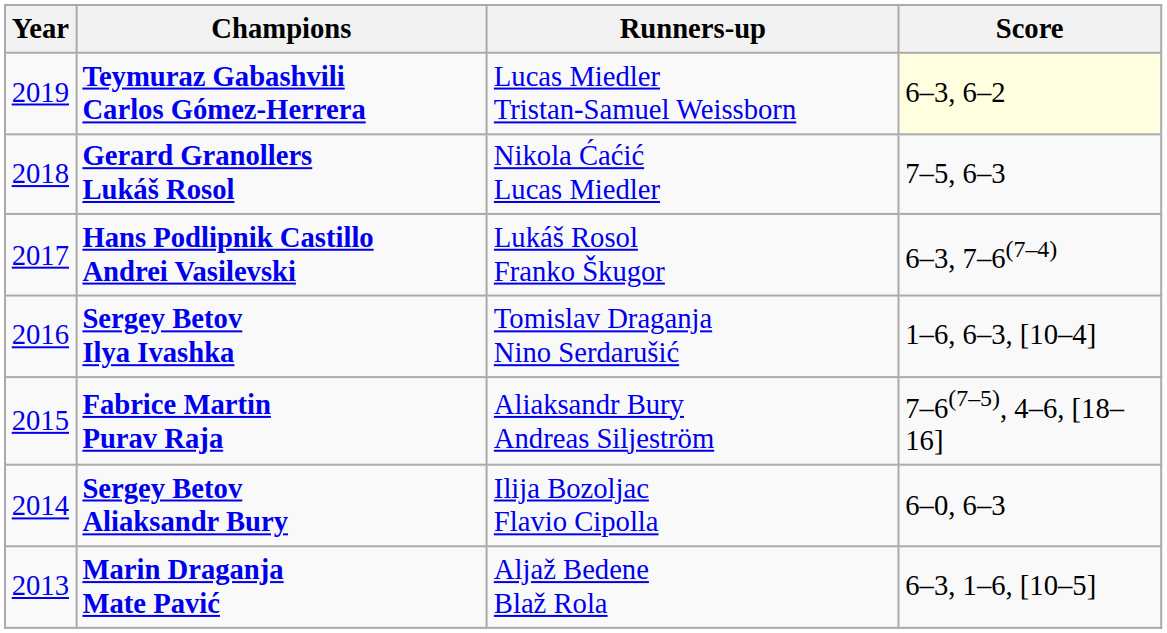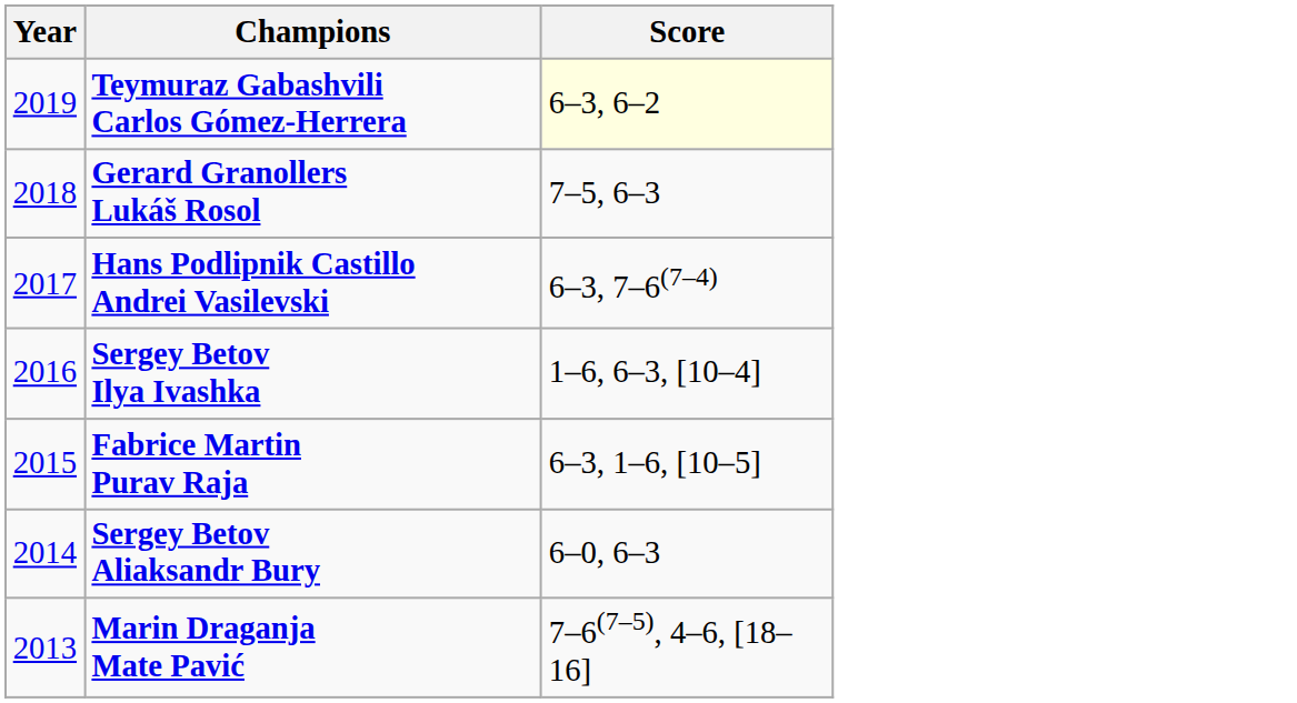 <table class="wikitable" style="font-size:90%">
 <tr>
 <th>Year</th>
 <th width="200">Champions</th>
-<th width="200">Runners-up</th>
 <th width="125">Score</th>
 </tr>
 <tr>
 <td><a href='#'>2019</a></td>
 <td> <strong><a href='#'>Teymuraz Gabashvili</a></strong><br> <strong><a href='#'>Carlos Gómez-Herrera</a></strong></td>
-<td> <a href='#'>Lucas Miedler</a><br> <a href='#'>Tristan-Samuel Weissborn</a></td>
 <td style="background: lightyellow;">6–3, 6–2</td>
 </tr>
 <tr>
 <td><a href='#'>2018</a></td>
 <td> <strong><a href='#'>Gerard Granollers</a></strong><br> <strong><a href='#'>Lukáš Rosol</a></strong></td>
-<td> <a href='#'>Nikola Ćaćić</a><br> <a href='#'>Lucas Miedler</a></td>
 <td>7–5, 6–3</td>
 </tr>
 <tr>
 <td><a href='#'>2017</a></td>
 <td> <strong><a href='#'>Hans Podlipnik Castillo</a></strong><br> <strong><a href='#'>Andrei Vasilevski</a></strong></td>
-<td> <a href='#'>Lukáš Rosol</a><br> <a href='#'>Franko Škugor</a></td>
 <td>6–3, 7–6<sup>(7–4)</sup></td>
 </tr>
 <tr>
 <td><a href='#'>2016</a></td>
 <td> <strong><a href='#'>Sergey Betov</a></strong><br> <strong><a href='#'>Ilya Ivashka</a></strong></td>
-<td> <a href='#'>Tomislav Draganja</a><br> <a href='#'>Nino Serdarušić</a></td>
 <td>1–6, 6–3, [10–4]</td>
 </tr>
 <tr>
 <td><a href='#'>2015</a></td>
 <td> <strong><a href='#'>Fabrice Martin</a></strong> <br>  <strong><a href='#'>Purav Raja</a></strong></td>
-<td> <a href='#'>Aliaksandr Bury</a> <br>  <a href='#'>Andreas Siljeström</a></td>
-<td>7–6<sup>(7–5)</sup>, 4–6, [18–16]</td>
+<td>6–3, 1–6, [10–5]</td>
 </tr>
 <tr>
 <td><a href='#'>2014</a></td>
 <td> <strong><a href='#'>Sergey Betov</a></strong><br>  <strong><a href='#'>Aliaksandr Bury</a></strong></td>
-<td> <a href='#'>Ilija Bozoljac</a><br> <a href='#'>Flavio Cipolla</a></td>
 <td>6–0, 6–3</td>
 </tr>
 <tr>
 <td><a href='#'>2013</a></td>
 <td> <strong><a href='#'>Marin Draganja</a></strong> <br>  <strong><a href='#'>Mate Pavić</a></strong></td>
-<td> <a href='#'>Aljaž Bedene</a> <br>  <a href='#'>Blaž Rola</a></td>
-<td>6–3, 1–6, [10–5]</td>
+<td>7–6<sup>(7–5)</sup>, 4–6, [18–16]</td>
 </tr>
 </table>
